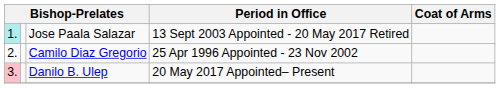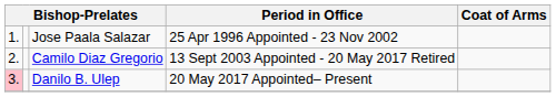 <table class="wikitable">
 <tr>
 <th colspan=3>Bishop-Prelates</th>
 <th>Period in Office</th>
 <th>Coat of Arms</th>
 </tr>
 <tr>
-<td style="background: paleturquoise;">1.</td>
+<td>1.</td>
 <td></td>
 <td>Jose Paala Salazar</td>
-<td>13 Sept 2003 Appointed - 20 May 2017 Retired</td>
+<td>25 Apr 1996 Appointed - 23 Nov 2002</td>
 <td></td>
 </tr>
 <tr>
 <td>2.</td>
 <td></td>
 <td><a href='#'>Camilo Diaz Gregorio</a></td>
-<td>25 Apr 1996 Appointed - 23 Nov 2002</td>
+<td>13 Sept 2003 Appointed - 20 May 2017 Retired</td>
 <td></td>
 </tr>
 <tr>
 <td style="background: pink;">3.</td>
 <td></td>
 <td><a href='#'>Danilo B. Ulep</a></td>
 <td>20 May 2017 Appointed– Present</td>
 <td><br></td>
 </tr>
 <tr>
 </tr>
 </table>
